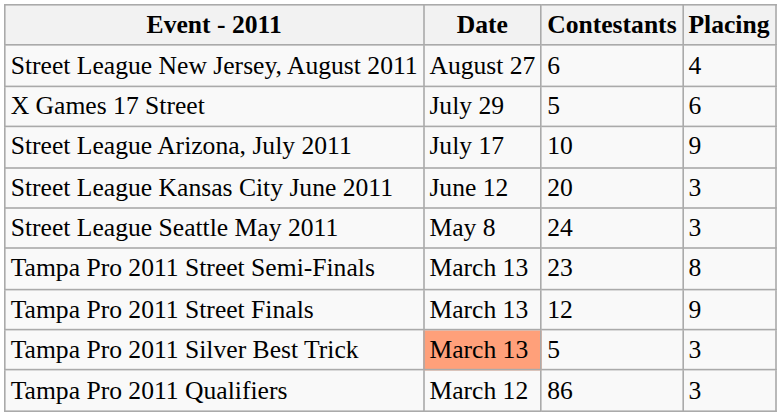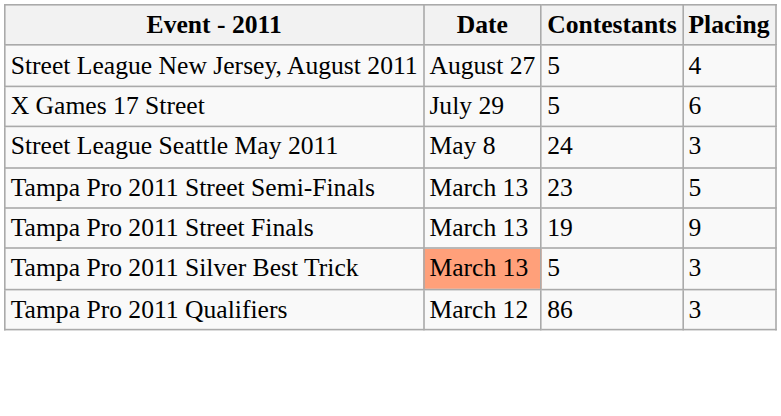 <table class="wikitable">
 <tr>
 <th>Event - 2011</th>
 <th>Date</th>
 <th>Contestants</th>
 <th>Placing</th>
 </tr>
 <tr>
 <td>Street League New Jersey, August 2011</td>
 <td>August 27</td>
-<td>6</td>
+<td>5</td>
 <td>4</td>
 </tr>
 <tr>
 <td>X Games 17 Street</td>
 <td>July 29</td>
 <td>5</td>
 <td>6</td>
-</tr>
-<tr>
-<td>Street League Arizona, July 2011</td>
-<td>July 17</td>
-<td>10</td>
-<td>9</td>
-</tr>
-<tr>
-<td>Street League Kansas City June 2011</td>
-<td>June 12</td>
-<td>20</td>
-<td>3</td>
 </tr>
 <tr>
 <td>Street League Seattle May 2011</td>
 <td>May 8</td>
 <td>24</td>
 <td>3</td>
 </tr>
 <tr>
 <td>Tampa Pro 2011 Street Semi-Finals</td>
 <td>March 13</td>
 <td>23</td>
-<td>8</td>
+<td>5</td>
 </tr>
 <tr>
 <td>Tampa Pro 2011 Street Finals</td>
 <td>March 13</td>
-<td>12</td>
+<td>19</td>
 <td>9</td>
 </tr>
 <tr>
 <td>Tampa Pro 2011 Silver Best Trick</td>
 <td style="background: lightsalmon;">March 13</td>
 <td>5</td>
 <td>3</td>
 </tr>
 <tr>
 <td>Tampa Pro 2011 Qualifiers</td>
 <td>March 12</td>
 <td>86</td>
 <td>3</td>
 </tr>
 </table>
